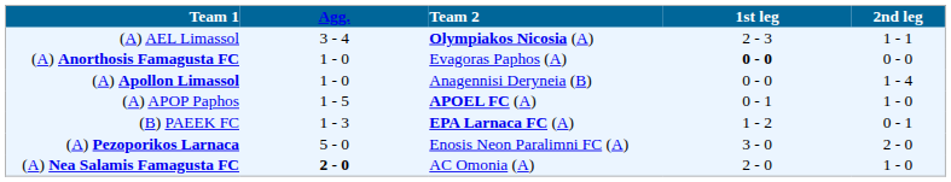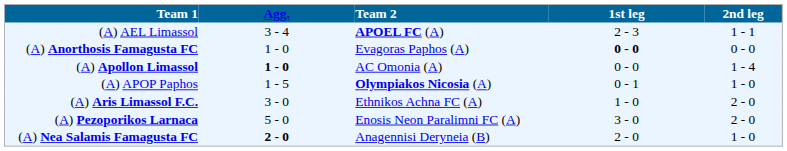 <table cellspacing="0" style="background: #EBF5FF; border: 1px #aaa solid; border-collapse: collapse; font-size: 95%;" width=70%>
 <tr bgcolor=#006699 style="color:white;">
 <th width=25% align="right">Team 1</th>
 <th width=20% align="center"><a href='#'>Agg.</a></th>
 <th width=25% align="left">Team 2</th>
 <th width=20% align="center">1st leg</th>
 <th width=20% align="center">2nd leg</th>
 </tr>
 <tr>
 <td align=right>(<a href='#'>A</a>) <a href='#'>AEL Limassol</a></td>
 <td align=center>3 - 4</td>
-<td align=left><strong><a href='#'>Olympiakos Nicosia</a></strong> (<a href='#'>A</a>)</td>
+<td align=left><strong><a href='#'>APOEL FC</a></strong> (<a href='#'>A</a>)</td>
 <td align=center>2 - 3</td>
 <td align=center>1 - 1</td>
 </tr>
 <tr>
 <td align=right>(<a href='#'>A</a>) <strong><a href='#'>Anorthosis Famagusta FC</a></strong></td>
 <td align=center>1 - 0</td>
 <td align=left><a href='#'>Evagoras Paphos</a> (<a href='#'>A</a>)</td>
 <td align=center><strong>0 - 0</strong></td>
 <td align=center>0 - 0</td>
 </tr>
 <tr>
 <td align=right>(<a href='#'>A</a>) <strong><a href='#'>Apollon Limassol</a></strong></td>
-<td align=center>1 - 0</td>
-<td align=left><a href='#'>Anagennisi Deryneia</a> (<a href='#'>B</a>)</td>
+<td align=center><strong>1 - 0</strong></td>
+<td align=left><a href='#'>AC Omonia</a> (<a href='#'>A</a>)</td>
 <td align=center>0 - 0</td>
 <td align=center>1 - 4</td>
 </tr>
 <tr>
 <td align=right>(<a href='#'>A</a>) <a href='#'>APOP Paphos</a></td>
 <td align=center>1 - 5</td>
-<td align=left><strong><a href='#'>APOEL FC</a></strong> (<a href='#'>A</a>)</td>
+<td align=left><strong><a href='#'>Olympiakos Nicosia</a></strong> (<a href='#'>A</a>)</td>
 <td align=center>0 - 1</td>
 <td align=center>1 - 0</td>
 </tr>
 <tr>
-<td align=right>(<a href='#'>B</a>) <a href='#'>PAEEK FC</a></td>
-<td align=center>1 - 3</td>
-<td align=left><strong><a href='#'>EPA Larnaca FC</a></strong> (<a href='#'>A</a>)</td>
-<td align=center>1 - 2</td>
-<td align=center>0 - 1</td>
+<td align=right>(<a href='#'>A</a>) <strong><a href='#'>Aris Limassol F.C.</a></strong></td>
+<td align=center>3 - 0</td>
+<td align=left><a href='#'>Ethnikos Achna FC</a> (<a href='#'>A</a>)</td>
+<td align=center>1 - 0</td>
+<td align=center>2 - 0</td>
 </tr>
 <tr>
 <td align=right>(<a href='#'>A</a>) <strong><a href='#'>Pezoporikos Larnaca</a></strong></td>
 <td align=center>5 - 0</td>
 <td align=left><a href='#'>Enosis Neon Paralimni FC</a> (<a href='#'>A</a>)</td>
 <td align=center>3 - 0</td>
 <td align=center>2 - 0</td>
 </tr>
 <tr>
 <td align=right>(<a href='#'>A</a>) <strong><a href='#'>Nea Salamis Famagusta FC</a></strong></td>
 <td align=center><strong>2 - 0</strong></td>
-<td align=left><a href='#'>AC Omonia</a> (<a href='#'>A</a>)</td>
+<td align=left><a href='#'>Anagennisi Deryneia</a> (<a href='#'>B</a>)</td>
 <td align=center>2 - 0</td>
 <td align=center>1 - 0</td>
 </tr>
 <tr>
 </tr>
 </table>
